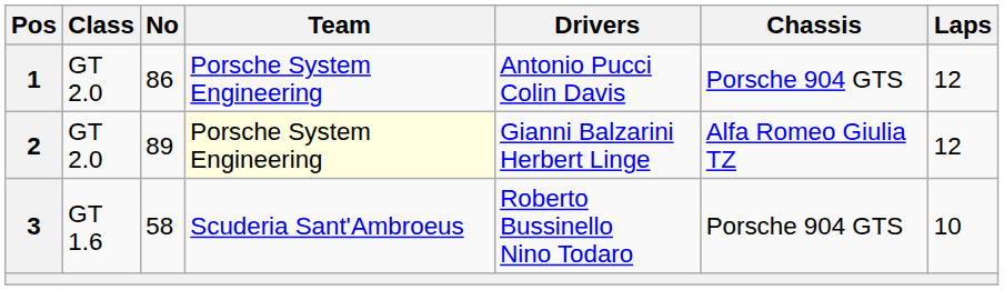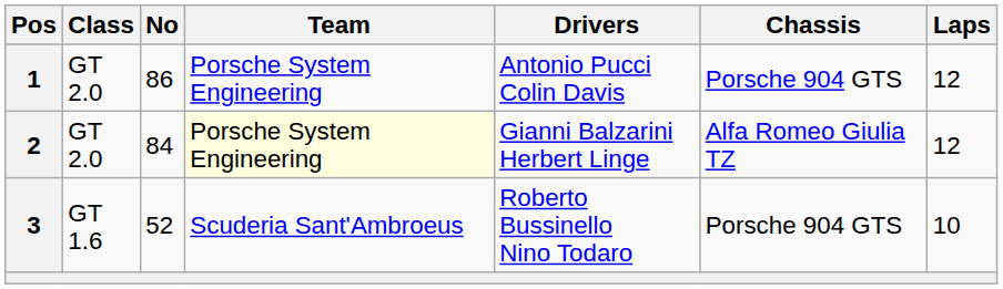 <table class="wikitable" style="font-size: 95%;">
 <tr>
 <th>Pos</th>
 <th>Class</th>
 <th>No</th>
 <th>Team</th>
 <th>Drivers</th>
 <th>Chassis</th>
 <th>Laps</th>
 </tr>
 <tr style=>
 <th>1</th>
 <td>GT<br>2.0</td>
 <td>86</td>
 <td> <a href='#'>Porsche System Engineering</a></td>
 <td> <a href='#'>Antonio Pucci</a><br> <a href='#'>Colin Davis</a></td>
 <td><a href='#'>Porsche 904</a> GTS</td>
 <td>12</td>
 </tr>
 <tr>
 <th>2</th>
 <td>GT<br>2.0</td>
-<td>89</td>
+<td>84</td>
 <td style="background: lightyellow;"> Porsche System Engineering</td>
 <td> <a href='#'>Gianni Balzarini</a><br> <a href='#'>Herbert Linge</a></td>
 <td><a href='#'>Alfa Romeo Giulia TZ</a></td>
 <td>12</td>
 </tr>
 <tr style=>
 <th>3</th>
 <td>GT<br>1.6</td>
-<td>58</td>
+<td>52</td>
 <td> <a href='#'>Scuderia Sant'Ambroeus</a></td>
 <td> <a href='#'>Roberto Bussinello</a><br> <a href='#'>Nino Todaro</a></td>
 <td>Porsche 904 GTS</td>
 <td>10</td>
 </tr>
 <tr>
 <th colspan="7"></th>
 </tr>
 </table>
